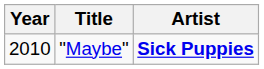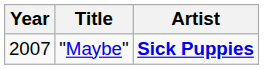 <table class="wikitable sortable">
 <tr>
 <th scope="col">Year</th>
 <th scope="col">Title</th>
 <th scope="col">Artist</th>
 </tr>
 <tr>
-<td align="center">2010</td>
+<td align="center">2007</td>
 <td scope="col">"<a href='#'>Maybe</a>"</td>
 <td><strong><a href='#'>Sick Puppies</a></strong></td>
 </tr>
 </table>
